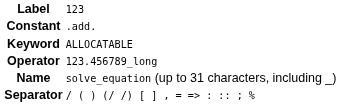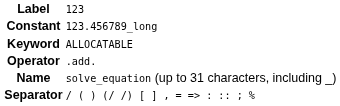 <table>
 <tr>
 <th>Label</th>
 <td><code>123</code></td>
 </tr>
 <tr>
 <th>Constant</th>
-<td><code>.add.</code></td>
+<td><code>123.456789_long</code></td>
 </tr>
 <tr>
 <th>Keyword</th>
 <td><code>ALLOCATABLE</code></td>
 </tr>
 <tr>
 <th>Operator</th>
-<td><code>123.456789_long</code></td>
+<td><code>.add.</code></td>
 </tr>
 <tr>
 <th>Name</th>
 <td><code>solve_equation</code> (up to 31 characters, including _)</td>
 </tr>
 <tr>
 <th>Separator</th>
 <td><code> /   (   )   (/   /)  [  ]   ,   =   =>   :   ::   ;   %</code></td>
 </tr>
 </table>
